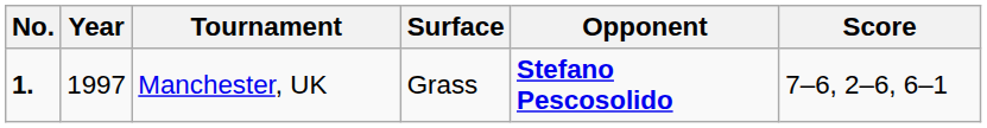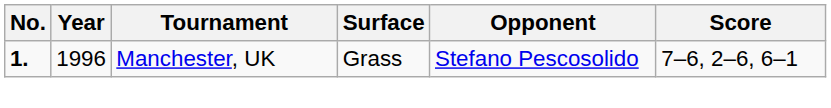 <table class="sortable wikitable" style=font-size:97%>
 <tr>
 <th style="width:20px">No.</th>
 <th style="width:30px">Year</th>
 <th style="width:150px">Tournament</th>
 <th style="width:50px">Surface</th>
 <th style="width:150px">Opponent</th>
 <th style="width:110px" class="unsortable">Score</th>
 </tr>
 <tr>
 <td><strong>1.</strong></td>
-<td>1997</td>
+<td>1996</td>
 <td><a href='#'>Manchester</a>, UK</td>
 <td>Grass</td>
-<td><strong> <a href='#'>Stefano Pescosolido</a></strong></td>
+<td> <a href='#'>Stefano Pescosolido</a></td>
 <td>7–6, 2–6, 6–1</td>
 </tr>
 </table>
